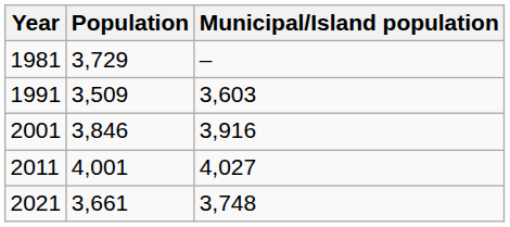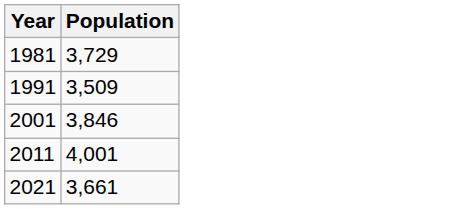 <table class=wikitable>
 <tr>
 <th>Year</th>
 <th>Population</th>
-<th>Municipal/Island population</th>
 </tr>
 <tr>
 <td>1981</td>
 <td>3,729</td>
-<td>–</td>
 </tr>
 <tr>
 <td>1991</td>
 <td>3,509</td>
-<td>3,603</td>
 </tr>
 <tr>
 <td>2001</td>
 <td>3,846</td>
-<td>3,916</td>
 </tr>
 <tr>
 <td>2011</td>
 <td>4,001</td>
-<td>4,027</td>
 </tr>
 <tr>
 <td>2021</td>
 <td>3,661</td>
-<td>3,748</td>
 </tr>
 </table>
